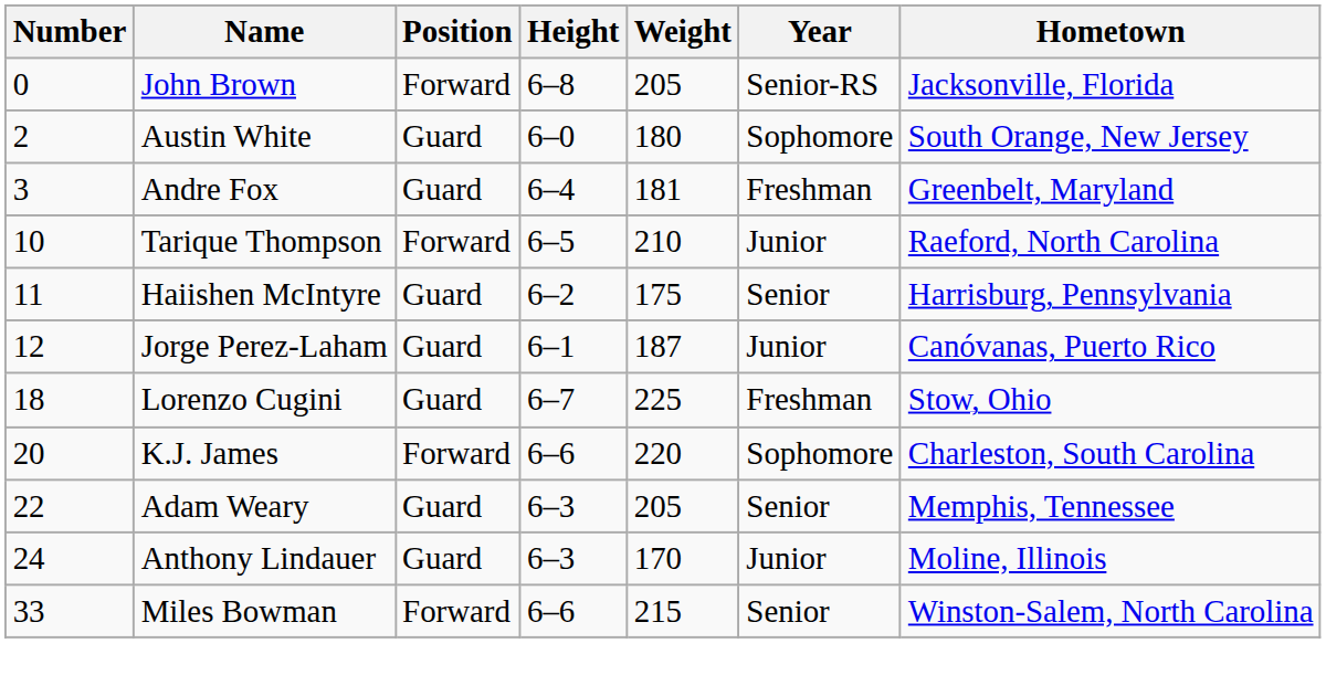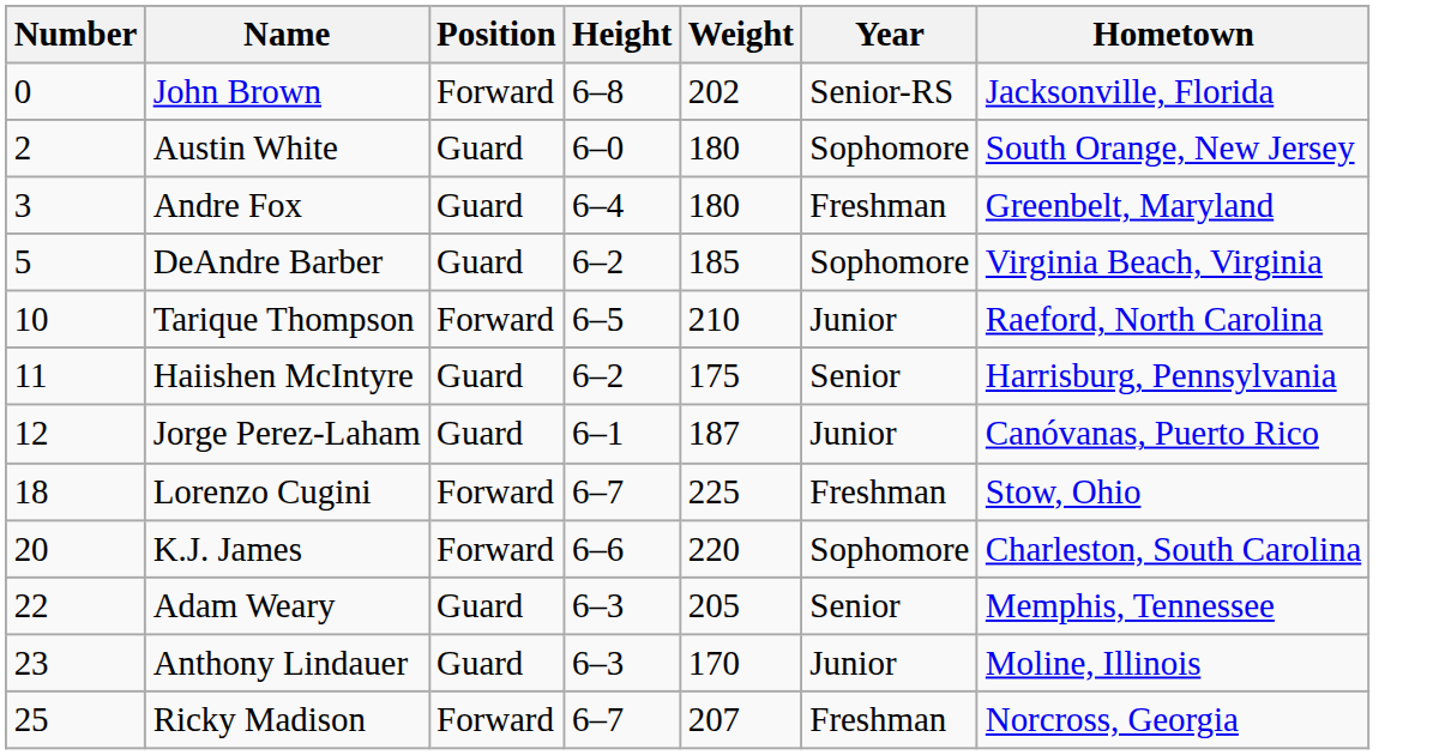 <table class="wikitable sortable" style="font-size: 95%;">
 <tr>
 <th>Number</th>
 <th>Name</th>
 <th>Position</th>
 <th>Height</th>
 <th>Weight</th>
 <th>Year</th>
 <th>Hometown</th>
 </tr>
 <tr>
 <td>0</td>
 <td><a href='#'>John Brown</a></td>
 <td>Forward</td>
 <td>6–8</td>
-<td>205</td>
+<td>202</td>
 <td>Senior-RS</td>
 <td><a href='#'>Jacksonville, Florida</a></td>
 </tr>
 <tr>
 <td>2</td>
 <td>Austin White</td>
 <td>Guard</td>
 <td>6–0</td>
 <td>180</td>
 <td>Sophomore</td>
 <td><a href='#'>South Orange, New Jersey</a></td>
 </tr>
 <tr>
 <td>3</td>
 <td>Andre Fox</td>
 <td>Guard</td>
 <td>6–4</td>
-<td>181</td>
+<td>180</td>
 <td>Freshman</td>
 <td><a href='#'>Greenbelt, Maryland</a></td>
+</tr>
+<tr>
+<td>5</td>
+<td>DeAndre Barber</td>
+<td>Guard</td>
+<td>6–2</td>
+<td>185</td>
+<td>Sophomore</td>
+<td><a href='#'>Virginia Beach, Virginia</a></td>
 </tr>
 <tr>
 <td>10</td>
 <td>Tarique Thompson</td>
 <td>Forward</td>
 <td>6–5</td>
 <td>210</td>
 <td>Junior</td>
 <td><a href='#'>Raeford, North Carolina</a></td>
 </tr>
 <tr>
 <td>11</td>
 <td>Haiishen McIntyre</td>
 <td>Guard</td>
 <td>6–2</td>
 <td>175</td>
 <td>Senior</td>
 <td><a href='#'>Harrisburg, Pennsylvania</a></td>
 </tr>
 <tr>
 <td>12</td>
 <td>Jorge Perez-Laham</td>
 <td>Guard</td>
 <td>6–1</td>
 <td>187</td>
 <td>Junior</td>
 <td><a href='#'>Canóvanas, Puerto Rico</a></td>
 </tr>
 <tr>
 <td>18</td>
 <td>Lorenzo Cugini</td>
-<td>Guard</td>
+<td>Forward</td>
 <td>6–7</td>
 <td>225</td>
 <td>Freshman</td>
 <td><a href='#'>Stow, Ohio</a></td>
 </tr>
 <tr>
 <td>20</td>
 <td>K.J. James</td>
 <td>Forward</td>
 <td>6–6</td>
 <td>220</td>
 <td>Sophomore</td>
 <td><a href='#'>Charleston, South Carolina</a></td>
 </tr>
 <tr>
 <td>22</td>
 <td>Adam Weary</td>
 <td>Guard</td>
 <td>6–3</td>
 <td>205</td>
 <td>Senior</td>
 <td><a href='#'>Memphis, Tennessee</a></td>
 </tr>
 <tr>
-<td>24</td>
+<td>23</td>
 <td>Anthony Lindauer</td>
 <td>Guard</td>
 <td>6–3</td>
 <td>170</td>
 <td>Junior</td>
 <td><a href='#'>Moline, Illinois</a></td>
 </tr>
 <tr>
-<td>33</td>
-<td>Miles Bowman</td>
+<td>25</td>
+<td>Ricky Madison</td>
 <td>Forward</td>
-<td>6–6</td>
-<td>215</td>
-<td>Senior</td>
-<td><a href='#'>Winston-Salem, North Carolina</a></td>
+<td>6–7</td>
+<td>207</td>
+<td>Freshman</td>
+<td><a href='#'>Norcross, Georgia</a></td>
 </tr>
 </table>
